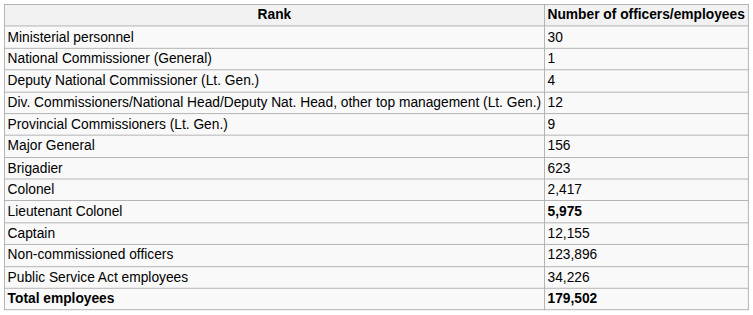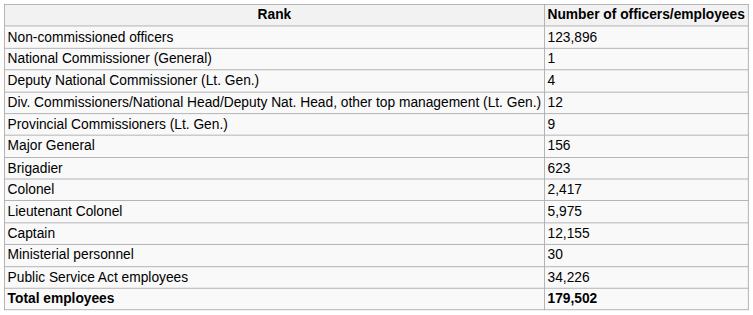 <table class="wikitable">
 <tr>
 <th>Rank</th>
 <th>Number of officers/employees</th>
 </tr>
 <tr>
-<td>Ministerial personnel</td>
-<td>30</td>
+<td>Non-commissioned officers</td>
+<td>123,896</td>
 </tr>
 <tr>
 <td>National Commissioner (General)</td>
 <td>1</td>
 </tr>
 <tr>
 <td>Deputy National Commissioner (Lt. Gen.)</td>
 <td>4</td>
 </tr>
 <tr>
 <td>Div. Commissioners/National Head/Deputy Nat. Head, other top management (Lt. Gen.)</td>
 <td>12</td>
 </tr>
 <tr>
 <td>Provincial Commissioners (Lt. Gen.)</td>
 <td>9</td>
 </tr>
 <tr>
 <td>Major General</td>
 <td>156</td>
 </tr>
 <tr>
 <td>Brigadier</td>
 <td>623</td>
 </tr>
 <tr>
 <td>Colonel</td>
 <td>2,417</td>
 </tr>
 <tr>
 <td>Lieutenant Colonel</td>
-<td><strong>5,975</strong></td>
+<td>5,975</td>
 </tr>
 <tr>
 <td>Captain</td>
 <td>12,155</td>
 </tr>
 <tr>
-<td>Non-commissioned officers</td>
-<td>123,896</td>
+<td>Ministerial personnel</td>
+<td>30</td>
 </tr>
 <tr>
 <td>Public Service Act employees</td>
 <td>34,226</td>
 </tr>
 <tr>
 <td><strong>Total employees</strong></td>
 <td><strong>179,502</strong></td>
 </tr>
 </table>
